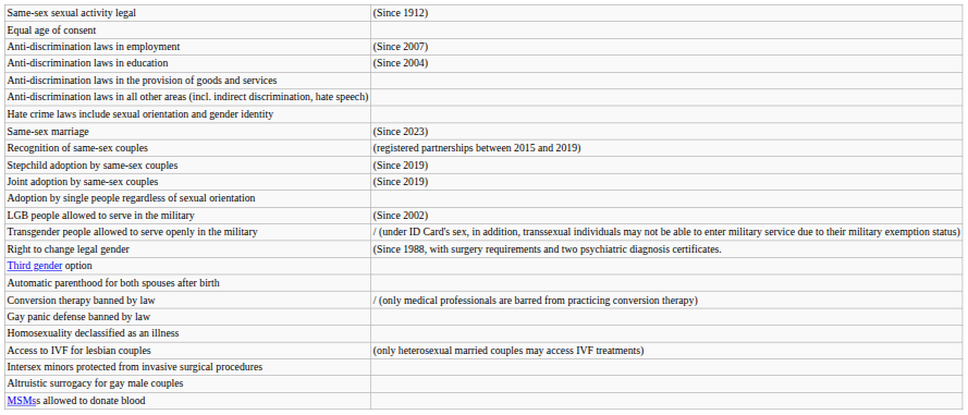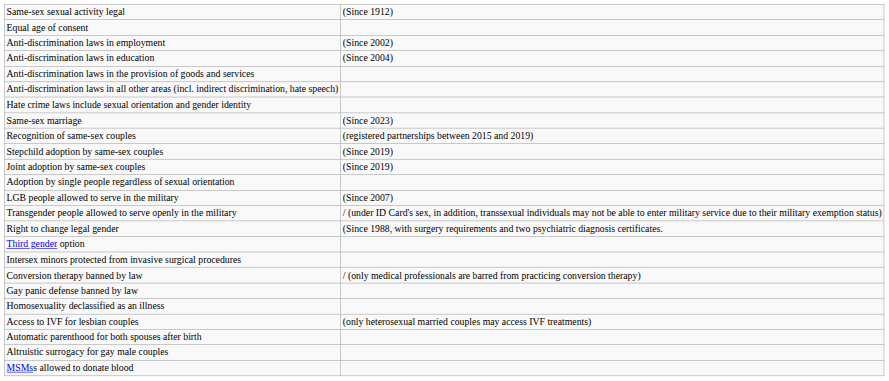 <table class="wikitable">
 <tr>
 <td>Same-sex sexual activity legal</td>
 <td> (Since 1912)</td>
 </tr>
 <tr>
 <td>Equal age of consent</td>
 <td></td>
 </tr>
 <tr>
 <td>Anti-discrimination laws in employment</td>
-<td> (Since 2007)</td>
+<td> (Since 2002)</td>
 </tr>
 <tr>
 <td>Anti-discrimination laws in education</td>
 <td> (Since 2004)</td>
 </tr>
 <tr>
 <td>Anti-discrimination laws in the provision of goods and services</td>
 <td></td>
 </tr>
 <tr>
 <td>Anti-discrimination laws in all other areas (incl. indirect discrimination, hate speech)</td>
 <td></td>
 </tr>
 <tr>
 <td>Hate crime laws include sexual orientation and gender identity</td>
 <td></td>
 </tr>
 <tr>
 <td>Same-sex marriage</td>
 <td> (Since 2023)</td>
 </tr>
 <tr>
 <td>Recognition of same-sex couples</td>
 <td> (registered partnerships between 2015 and 2019)</td>
 </tr>
 <tr>
 <td>Stepchild adoption by same-sex couples</td>
 <td> (Since 2019)</td>
 </tr>
 <tr>
 <td>Joint adoption by same-sex couples</td>
 <td> (Since 2019)</td>
 </tr>
 <tr>
 <td>Adoption by single people regardless of sexual orientation</td>
 <td></td>
 </tr>
 <tr>
 <td>LGB people allowed to serve in the military</td>
-<td> (Since 2002)</td>
+<td> (Since 2007)</td>
 </tr>
 <tr>
 <td>Transgender people allowed to serve openly in the military</td>
 <td>/ (under ID Card's sex, in addition, transsexual individuals  may not be able to enter military service due to their military exemption status)</td>
 </tr>
 <tr>
 <td>Right to change legal gender</td>
 <td> (Since 1988, with surgery requirements and two psychiatric diagnosis certificates.</td>
 </tr>
 <tr>
 <td><a href='#'>Third gender</a> option</td>
 <td></td>
 </tr>
 <tr>
-<td>Automatic parenthood for both spouses after birth</td>
+<td>Intersex minors protected from invasive surgical procedures</td>
 <td></td>
 </tr>
 <tr>
 <td>Conversion therapy banned by law</td>
 <td>/ (only medical professionals are barred from practicing conversion therapy)</td>
 </tr>
 <tr>
 <td>Gay panic defense banned by law</td>
 <td></td>
 </tr>
 <tr>
 <td>Homosexuality declassified as an illness</td>
 <td></td>
 </tr>
 <tr>
 <td>Access to IVF for lesbian couples</td>
 <td> (only heterosexual married couples may access IVF treatments)</td>
 </tr>
 <tr>
-<td>Intersex minors protected from invasive surgical procedures</td>
+<td>Automatic parenthood for both spouses after birth</td>
 <td></td>
 </tr>
 <tr>
 <td>Altruistic surrogacy for gay male couples</td>
 <td></td>
 </tr>
 <tr>
 <td><a href='#'>MSMs</a>s allowed to donate blood</td>
 <td></td>
 </tr>
 </table>
